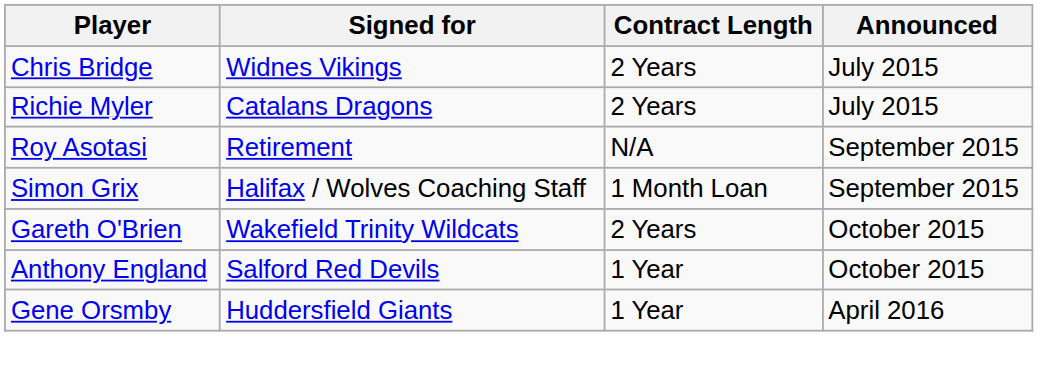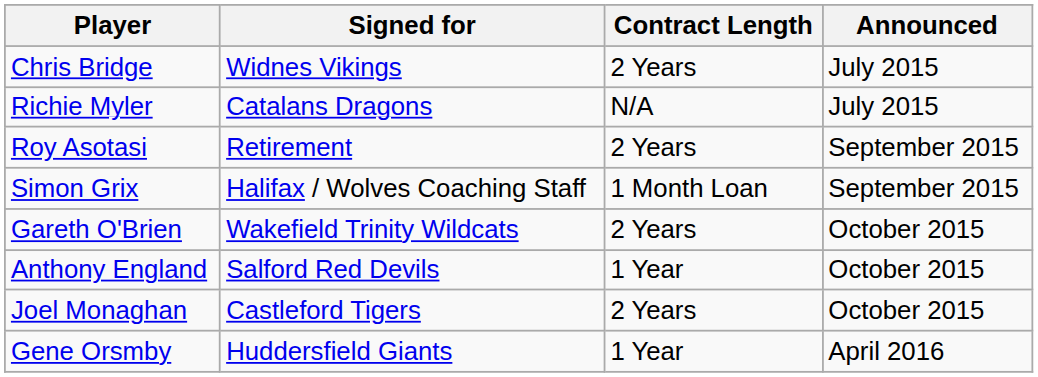 <table class="wikitable"  style="width:65%; font-size:90%;">
 <tr>
 <th>Player</th>
 <th>Signed for</th>
 <th>Contract Length</th>
 <th>Announced</th>
 </tr>
 <tr>
 <td> <a href='#'>Chris Bridge</a></td>
 <td><a href='#'>Widnes Vikings</a></td>
 <td>2 Years</td>
 <td>July 2015</td>
 </tr>
 <tr>
 <td> <a href='#'>Richie Myler</a></td>
 <td><a href='#'>Catalans Dragons</a></td>
-<td>2 Years</td>
+<td>N/A</td>
 <td>July 2015</td>
 </tr>
 <tr>
 <td> <a href='#'>Roy Asotasi</a></td>
 <td><a href='#'>Retirement</a></td>
-<td>N/A</td>
+<td>2 Years</td>
 <td>September 2015</td>
 </tr>
 <tr>
 <td> <a href='#'>Simon Grix</a></td>
 <td><a href='#'>Halifax</a> / Wolves Coaching Staff</td>
 <td>1 Month Loan</td>
 <td>September 2015</td>
 </tr>
 <tr>
 <td> <a href='#'>Gareth O'Brien</a></td>
 <td><a href='#'>Wakefield Trinity Wildcats</a></td>
 <td>2 Years</td>
 <td>October 2015</td>
 </tr>
 <tr>
 <td> <a href='#'>Anthony England</a></td>
 <td><a href='#'>Salford Red Devils</a></td>
 <td>1 Year</td>
 <td>October 2015</td>
 </tr>
 <tr>
+<td> <a href='#'>Joel Monaghan</a></td>
+<td><a href='#'>Castleford Tigers</a></td>
+<td>2 Years</td>
+<td>October 2015</td>
+</tr>
+<tr>
 <td> <a href='#'>Gene Orsmby</a></td>
 <td><a href='#'>Huddersfield Giants</a></td>
 <td>1 Year</td>
 <td>April 2016</td>
 </tr>
 </table>
